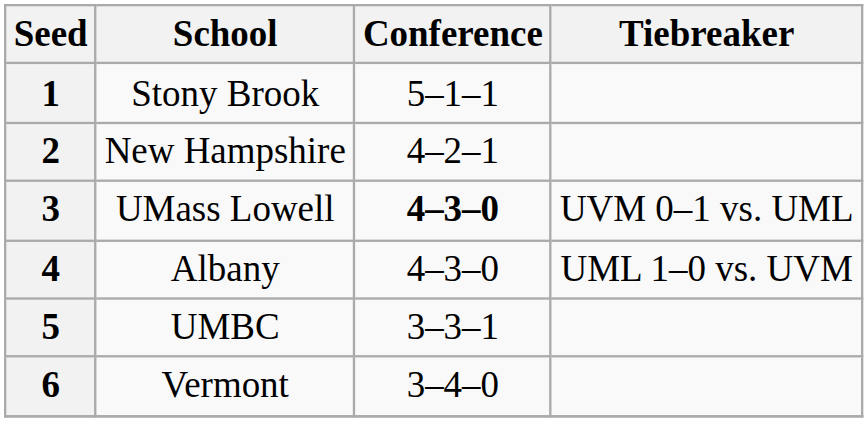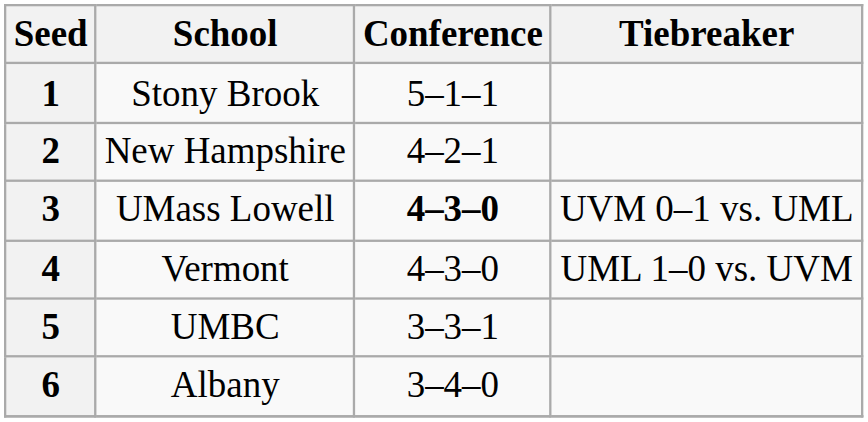 <table class="wikitable" style="text-align:center">
 <tr>
 <th>Seed</th>
 <th>School</th>
 <th>Conference</th>
 <th>Tiebreaker</th>
 </tr>
 <tr>
 <th>1</th>
 <td>Stony Brook</td>
 <td>5–1–1</td>
 <td></td>
 </tr>
 <tr>
 <th>2</th>
 <td>New Hampshire</td>
 <td>4–2–1</td>
 <td></td>
 </tr>
 <tr>
 <th>3</th>
 <td>UMass Lowell</td>
 <td><strong>4–3–0</strong></td>
 <td>UVM 0–1 vs. UML</td>
 </tr>
 <tr>
 <th>4</th>
-<td>Albany</td>
+<td>Vermont</td>
 <td>4–3–0</td>
 <td>UML 1–0 vs. UVM</td>
 </tr>
 <tr>
 <th>5</th>
 <td>UMBC</td>
 <td>3–3–1</td>
 <td></td>
 </tr>
 <tr>
 <th>6</th>
-<td>Vermont</td>
+<td>Albany</td>
 <td>3–4–0</td>
 <td></td>
 </tr>
 <tr>
 </tr>
 </table>
